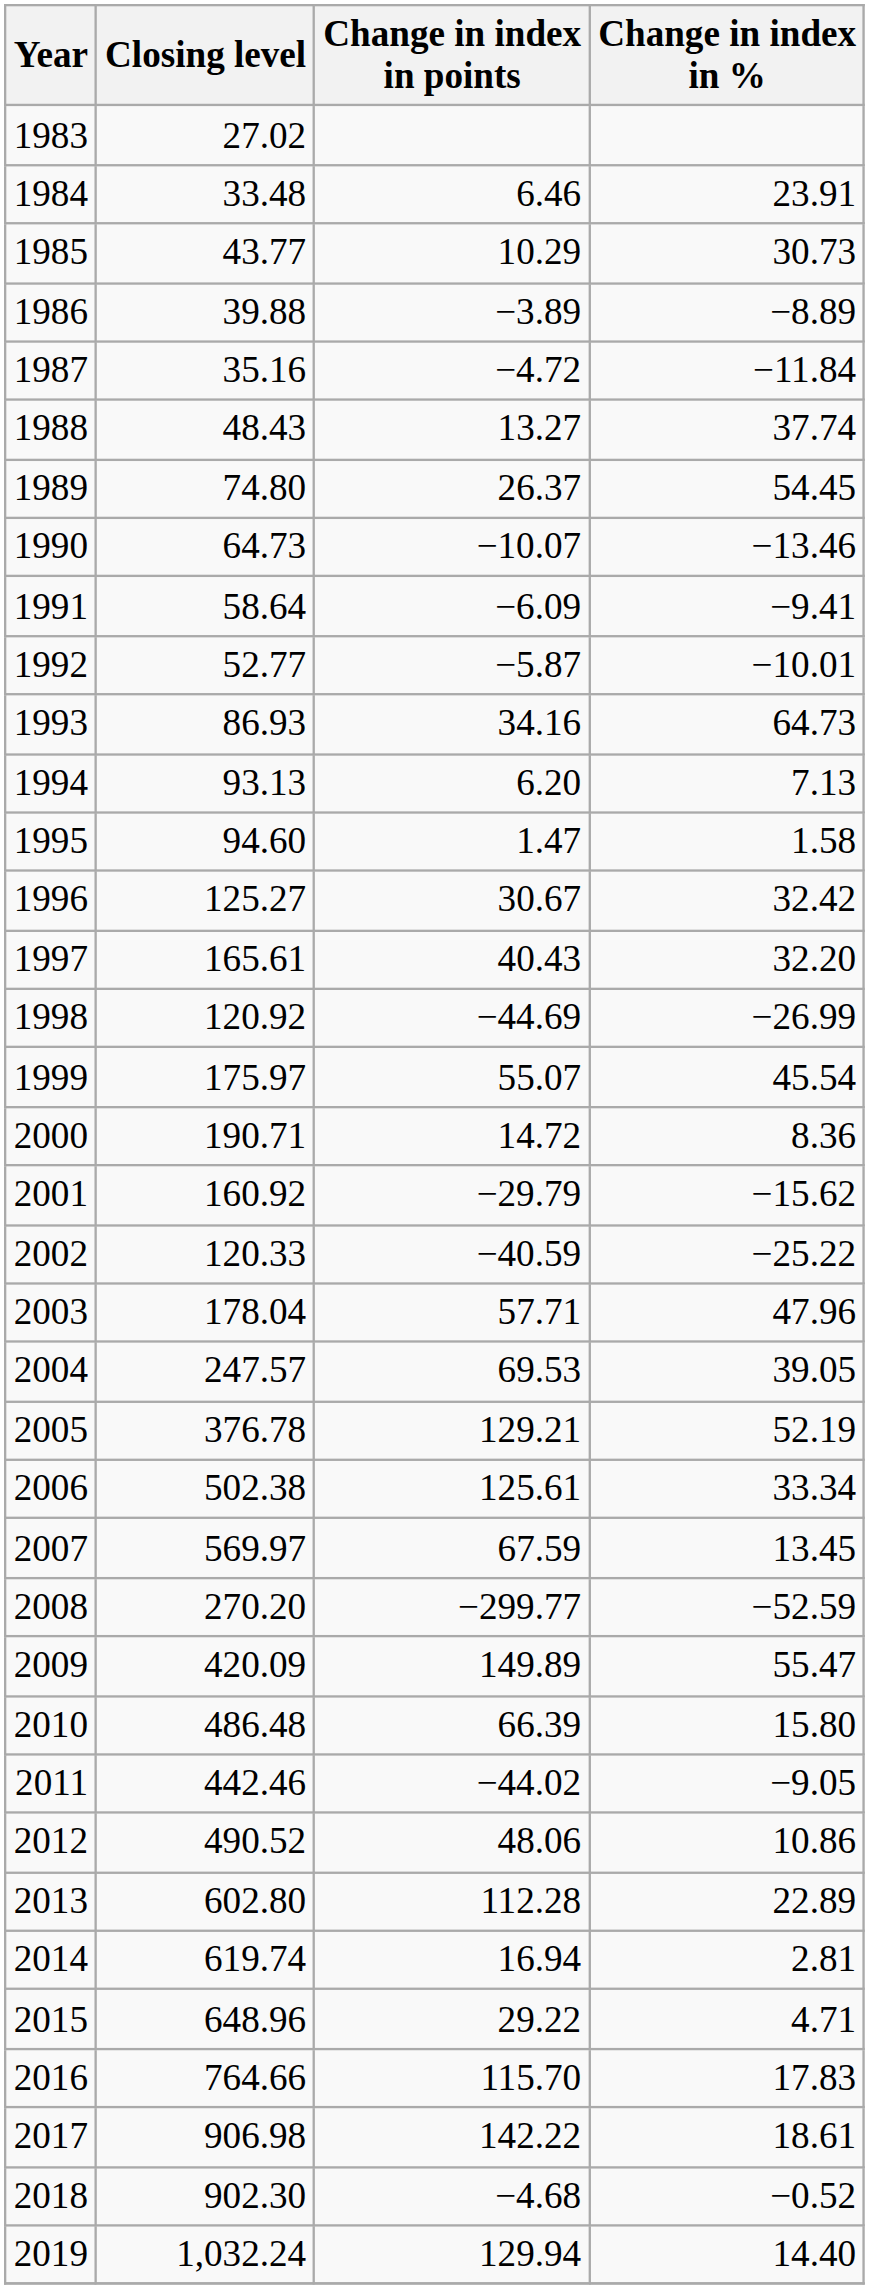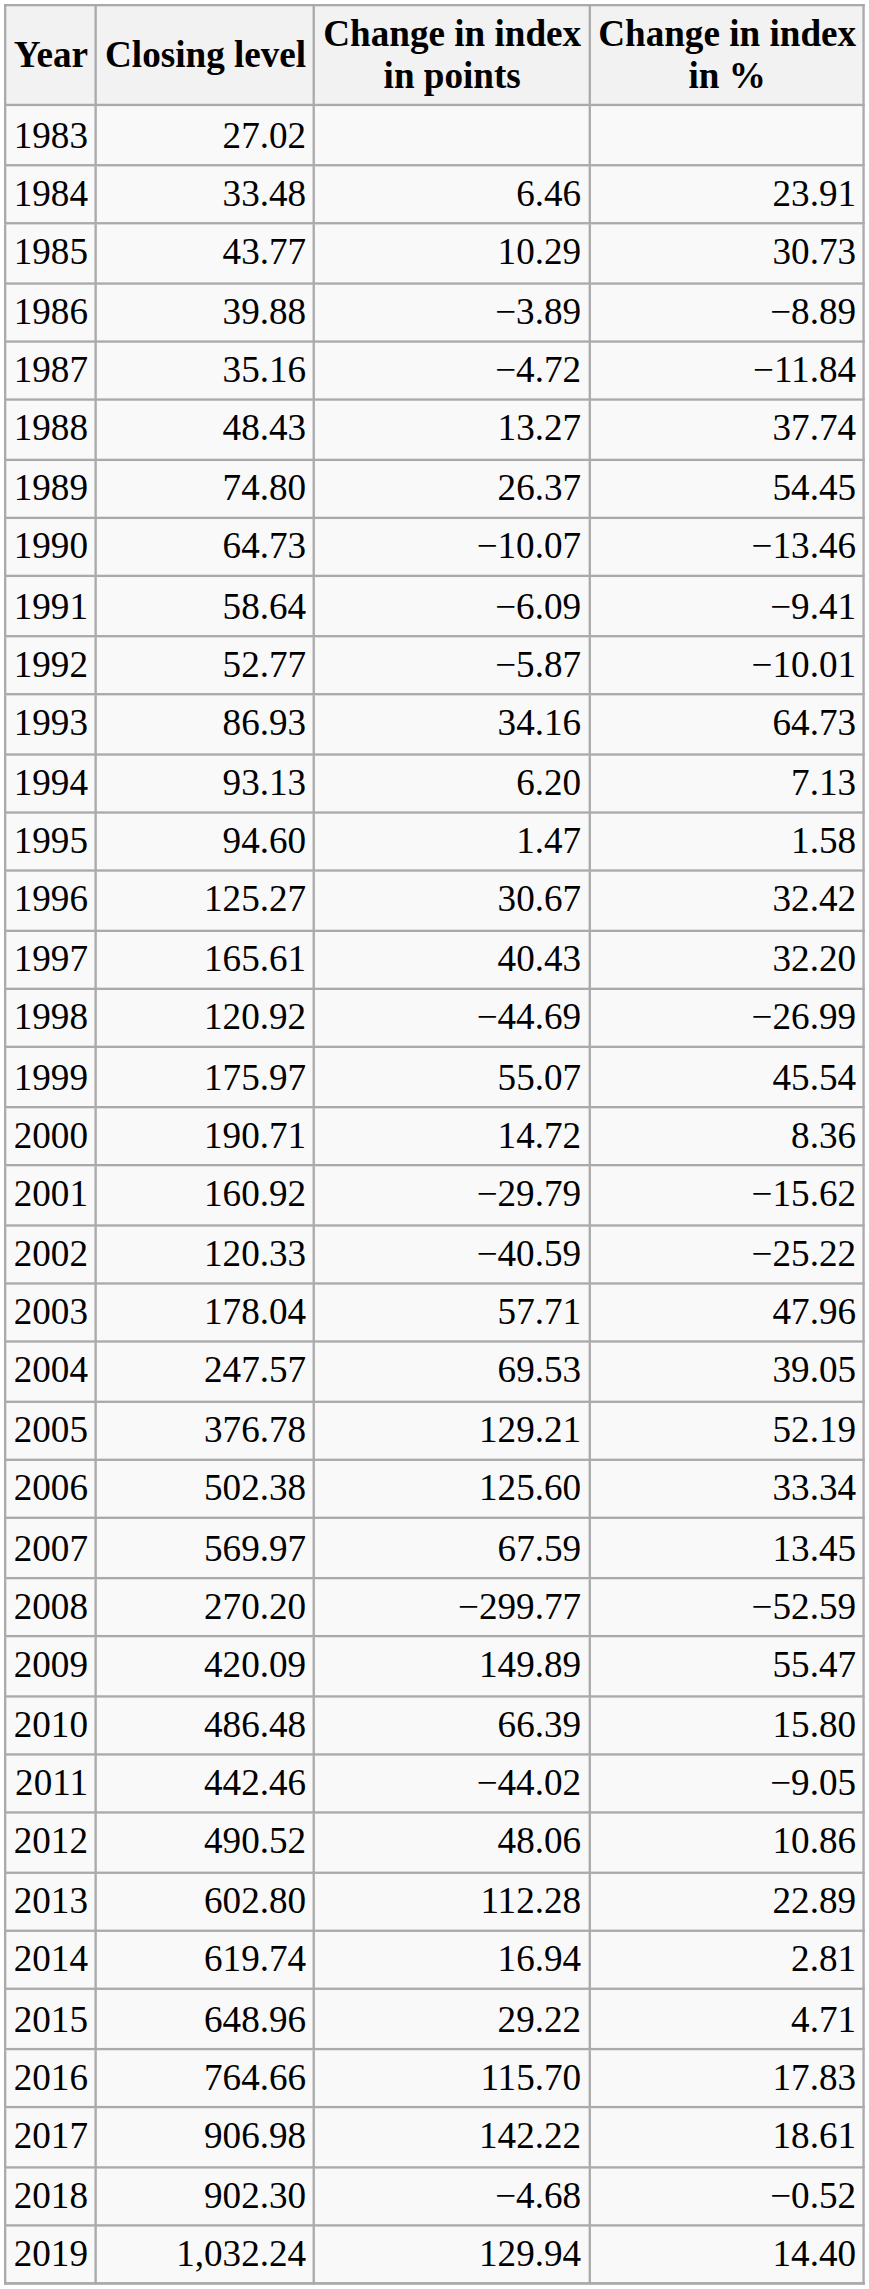 <table class="wikitable sortable" style="text-align:right;">
 <tr>
 <th>Year</th>
 <th>Closing level</th>
 <th>Change in index <br>in points</th>
 <th>Change in index <br>in %</th>
 </tr>
 <tr>
 <td>1983</td>
 <td>27.02</td>
 <td></td>
 <td></td>
 </tr>
 <tr>
 <td>1984</td>
 <td>33.48</td>
 <td>6.46</td>
 <td>23.91</td>
 </tr>
 <tr>
 <td>1985</td>
 <td>43.77</td>
 <td>10.29</td>
 <td>30.73</td>
 </tr>
 <tr>
 <td>1986</td>
 <td>39.88</td>
 <td>−3.89</td>
 <td>−8.89</td>
 </tr>
 <tr>
 <td>1987</td>
 <td>35.16</td>
 <td>−4.72</td>
 <td>−11.84</td>
 </tr>
 <tr>
 <td>1988</td>
 <td>48.43</td>
 <td>13.27</td>
 <td>37.74</td>
 </tr>
 <tr>
 <td>1989</td>
 <td>74.80</td>
 <td>26.37</td>
 <td>54.45</td>
 </tr>
 <tr>
 <td>1990</td>
 <td>64.73</td>
 <td>−10.07</td>
 <td>−13.46</td>
 </tr>
 <tr>
 <td>1991</td>
 <td>58.64</td>
 <td>−6.09</td>
 <td>−9.41</td>
 </tr>
 <tr>
 <td>1992</td>
 <td>52.77</td>
 <td>−5.87</td>
 <td>−10.01</td>
 </tr>
 <tr>
 <td>1993</td>
 <td>86.93</td>
 <td>34.16</td>
 <td>64.73</td>
 </tr>
 <tr>
 <td>1994</td>
 <td>93.13</td>
 <td>6.20</td>
 <td>7.13</td>
 </tr>
 <tr>
 <td>1995</td>
 <td>94.60</td>
 <td>1.47</td>
 <td>1.58</td>
 </tr>
 <tr>
 <td>1996</td>
 <td>125.27</td>
 <td>30.67</td>
 <td>32.42</td>
 </tr>
 <tr>
 <td>1997</td>
 <td>165.61</td>
 <td>40.43</td>
 <td>32.20</td>
 </tr>
 <tr>
 <td>1998</td>
 <td>120.92</td>
 <td>−44.69</td>
 <td>−26.99</td>
 </tr>
 <tr>
 <td>1999</td>
 <td>175.97</td>
 <td>55.07</td>
 <td>45.54</td>
 </tr>
 <tr>
 <td>2000</td>
 <td>190.71</td>
 <td>14.72</td>
 <td>8.36</td>
 </tr>
 <tr>
 <td>2001</td>
 <td>160.92</td>
 <td>−29.79</td>
 <td>−15.62</td>
 </tr>
 <tr>
 <td>2002</td>
 <td>120.33</td>
 <td>−40.59</td>
 <td>−25.22</td>
 </tr>
 <tr>
 <td>2003</td>
 <td>178.04</td>
 <td>57.71</td>
 <td>47.96</td>
 </tr>
 <tr>
 <td>2004</td>
 <td>247.57</td>
 <td>69.53</td>
 <td>39.05</td>
 </tr>
 <tr>
 <td>2005</td>
 <td>376.78</td>
 <td>129.21</td>
 <td>52.19</td>
 </tr>
 <tr>
 <td>2006</td>
 <td>502.38</td>
-<td>125.61</td>
+<td>125.60</td>
 <td>33.34</td>
 </tr>
 <tr>
 <td>2007</td>
 <td>569.97</td>
 <td>67.59</td>
 <td>13.45</td>
 </tr>
 <tr>
 <td>2008</td>
 <td>270.20</td>
 <td>−299.77</td>
 <td>−52.59</td>
 </tr>
 <tr>
 <td>2009</td>
 <td>420.09</td>
 <td>149.89</td>
 <td>55.47</td>
 </tr>
 <tr>
 <td>2010</td>
 <td>486.48</td>
 <td>66.39</td>
 <td>15.80</td>
 </tr>
 <tr>
 <td>2011</td>
 <td>442.46</td>
 <td>−44.02</td>
 <td>−9.05</td>
 </tr>
 <tr>
 <td>2012</td>
 <td>490.52</td>
 <td>48.06</td>
 <td>10.86</td>
 </tr>
 <tr>
 <td>2013</td>
 <td>602.80</td>
 <td>112.28</td>
 <td>22.89</td>
 </tr>
 <tr>
 <td>2014</td>
 <td>619.74</td>
 <td>16.94</td>
 <td>2.81</td>
 </tr>
 <tr>
 <td>2015</td>
 <td>648.96</td>
 <td>29.22</td>
 <td>4.71</td>
 </tr>
 <tr>
 <td>2016</td>
 <td>764.66</td>
 <td>115.70</td>
 <td>17.83</td>
 </tr>
 <tr>
 <td>2017</td>
 <td>906.98</td>
 <td>142.22</td>
 <td>18.61</td>
 </tr>
 <tr>
 <td>2018</td>
 <td>902.30</td>
 <td>−4.68</td>
 <td>−0.52</td>
 </tr>
 <tr>
 <td>2019</td>
 <td>1,032.24</td>
 <td>129.94</td>
 <td>14.40</td>
 </tr>
 <tr>
 </tr>
 </table>
